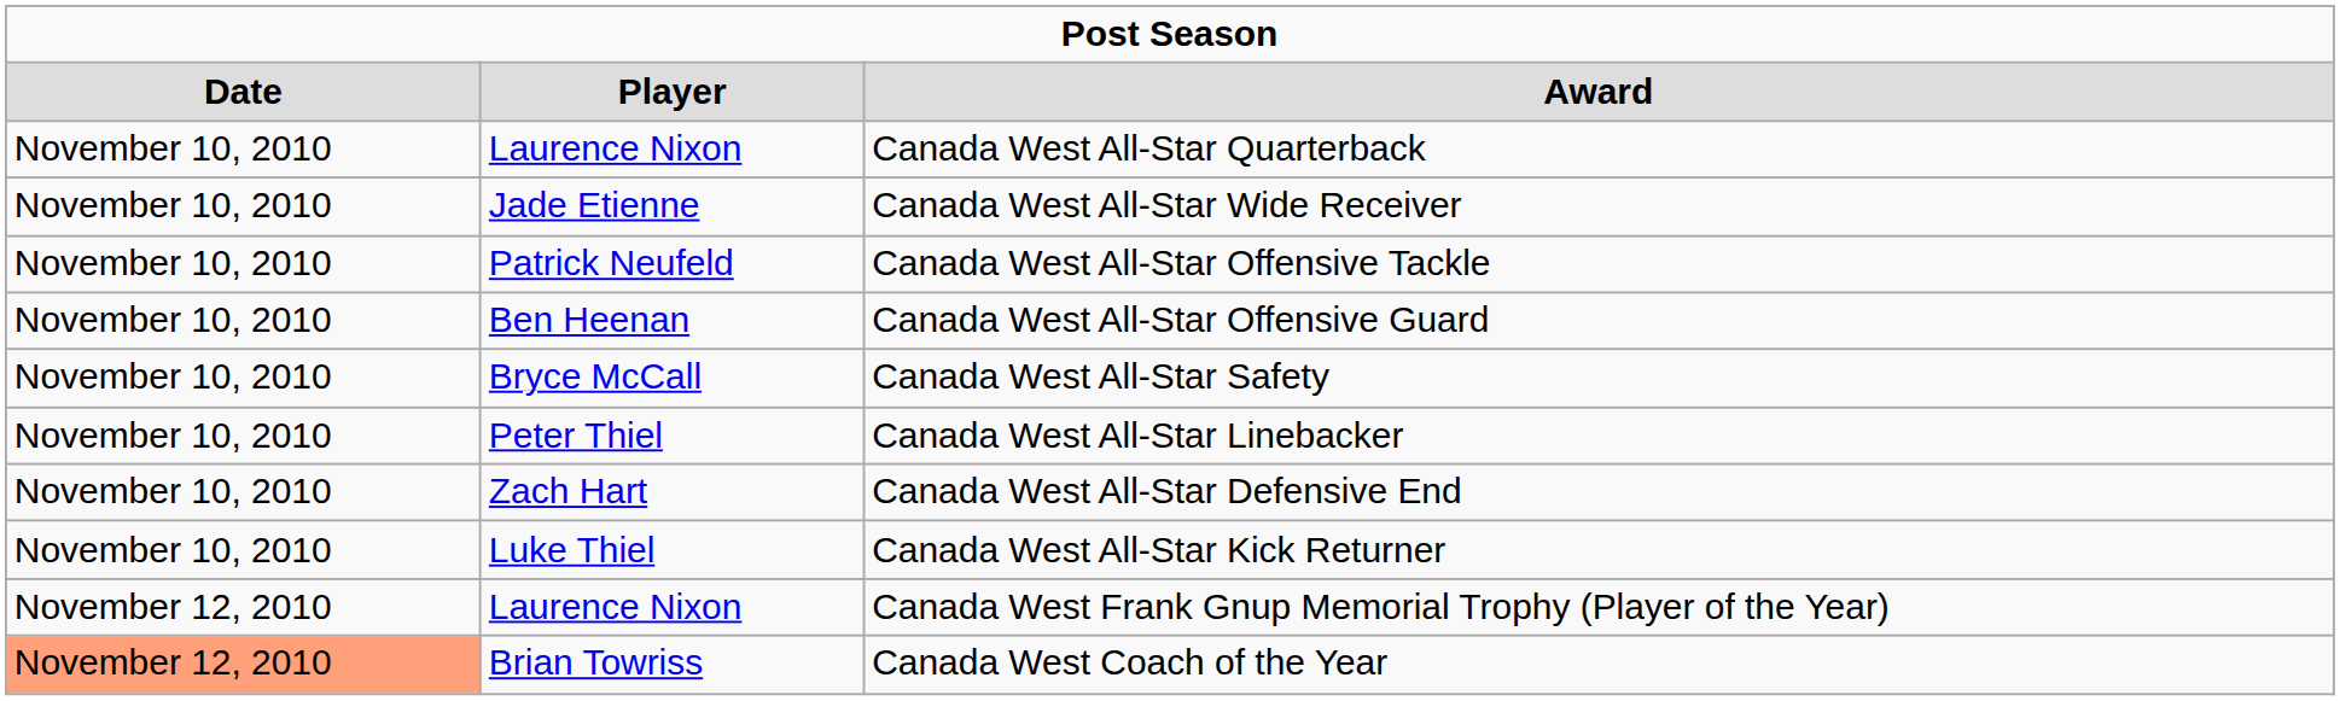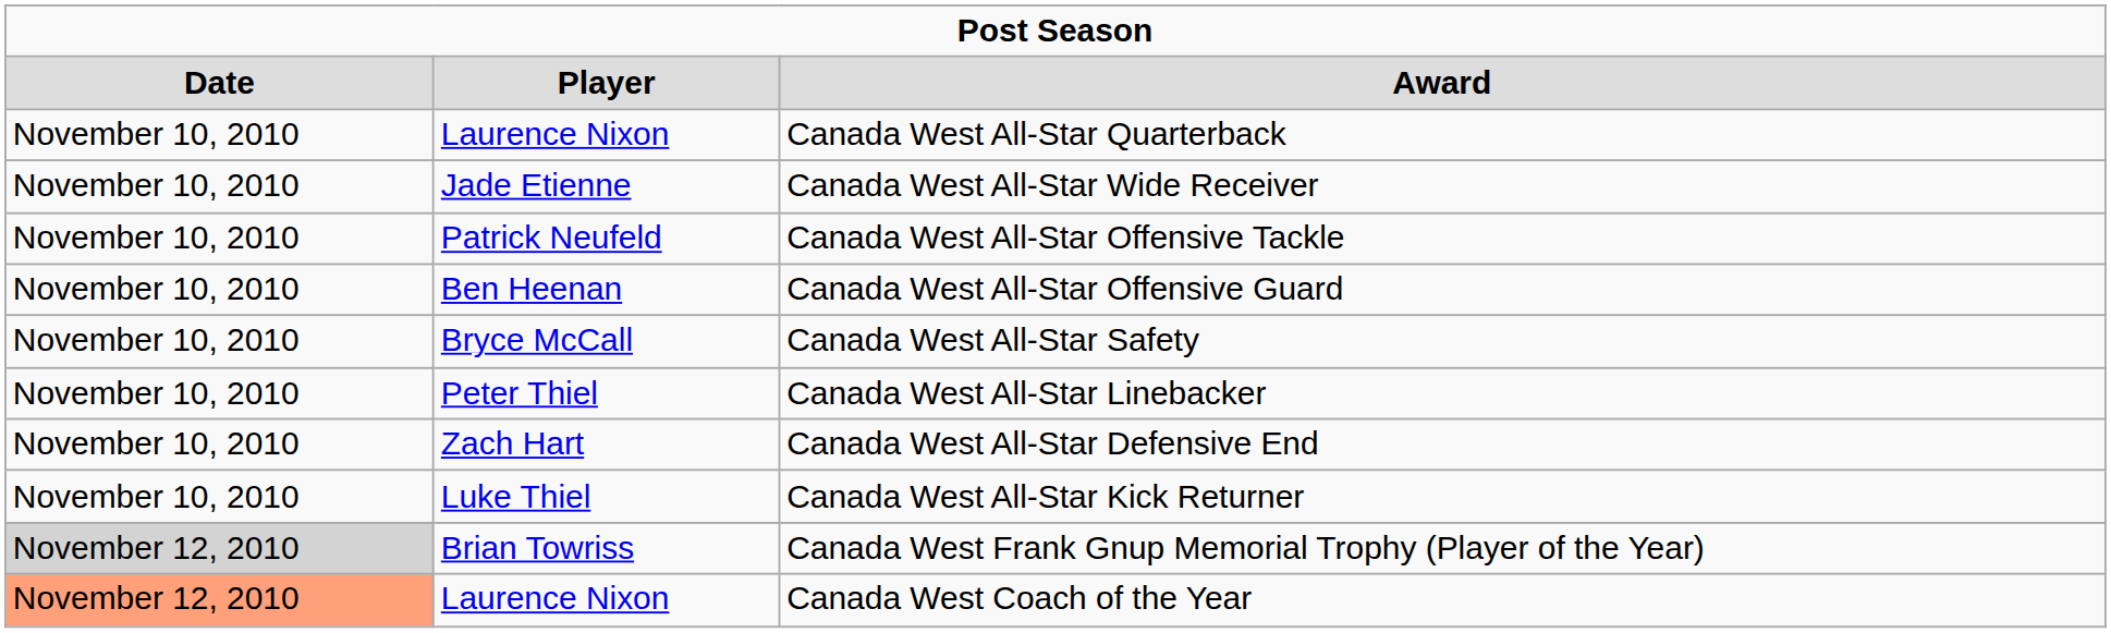 <table class="wikitable" width="52%">
 <tr>
 <td colspan="10" align="center"><strong>Post Season</strong></td>
 </tr>
 <tr align="center"  bgcolor="#dddddd">
 <td><strong>Date</strong></td>
 <td><strong>Player</strong></td>
 <td><strong>Award</strong></td>
 </tr>
 <tr>
 <td>November 10, 2010</td>
 <td><a href='#'>Laurence Nixon</a></td>
 <td>Canada West All-Star Quarterback</td>
 </tr>
 <tr>
 <td>November 10, 2010</td>
 <td><a href='#'>Jade Etienne</a></td>
 <td>Canada West All-Star Wide Receiver</td>
 </tr>
 <tr>
 <td>November 10, 2010</td>
 <td><a href='#'>Patrick Neufeld</a></td>
 <td>Canada West All-Star Offensive Tackle</td>
 </tr>
 <tr>
 <td>November 10, 2010</td>
 <td><a href='#'>Ben Heenan</a></td>
 <td>Canada West All-Star Offensive Guard</td>
 </tr>
 <tr>
 <td>November 10, 2010</td>
 <td><a href='#'>Bryce McCall</a></td>
 <td>Canada West All-Star Safety</td>
 </tr>
 <tr>
 <td>November 10, 2010</td>
 <td><a href='#'>Peter Thiel</a></td>
 <td>Canada West All-Star Linebacker</td>
 </tr>
 <tr>
 <td>November 10, 2010</td>
 <td><a href='#'>Zach Hart</a></td>
 <td>Canada West All-Star Defensive End</td>
 </tr>
 <tr>
 <td>November 10, 2010</td>
 <td><a href='#'>Luke Thiel</a></td>
 <td>Canada West All-Star Kick Returner</td>
 </tr>
 <tr>
-<td>November 12, 2010</td>
-<td><a href='#'>Laurence Nixon</a></td>
+<td style="background: lightgrey;">November 12, 2010</td>
+<td><a href='#'>Brian Towriss</a></td>
 <td>Canada West Frank Gnup Memorial Trophy (Player of the Year)</td>
 </tr>
 <tr>
 <td style="background: lightsalmon;">November 12, 2010</td>
-<td><a href='#'>Brian Towriss</a></td>
+<td><a href='#'>Laurence Nixon</a></td>
 <td>Canada West Coach of the Year</td>
 </tr>
 </table>
